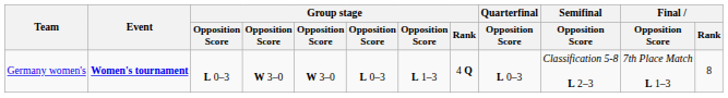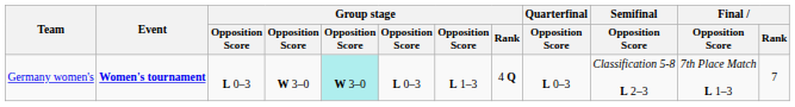 <table class="wikitable" style="font-size:90%">
 <tr>
 <th rowspan=2>Team</th>
 <th rowspan=2>Event</th>
 <th colspan=6>Group stage</th>
 <th>Quarterfinal</th>
 <th>Semifinal</th>
 <th colspan=2>Final / </th>
 </tr>
 <tr style="font-size:95%">
 <th>Opposition<br>Score</th>
 <th>Opposition<br>Score</th>
 <th>Opposition<br>Score</th>
 <th>Opposition<br>Score</th>
 <th>Opposition<br>Score</th>
 <th>Rank</th>
 <th>Opposition<br>Score</th>
 <th>Opposition<br>Score</th>
 <th>Opposition<br>Score</th>
 <th>Rank</th>
 </tr>
 <tr align=center>
 <td align=left><a href='#'>Germany women's</a></td>
 <td align=left><strong><a href='#'>Women's tournament</a></strong></td>
 <td><br><strong>L</strong> 0–3</td>
 <td><br><strong>W</strong> 3–0</td>
-<td><br><strong>W</strong> 3–0</td>
+<td style="background: paleturquoise;"><br><strong>W</strong> 3–0</td>
 <td><br><strong>L</strong> 0–3</td>
 <td><br><strong>L</strong> 1–3</td>
 <td>4 <strong>Q</strong></td>
 <td><br><strong>L</strong> 0–3</td>
 <td><em>Classification 5-8</em><br><br><strong>L</strong> 2–3</td>
 <td><em>7th Place Match</em><br><br><strong>L</strong> 1–3</td>
-<td>8</td>
+<td>7</td>
 </tr>
 </table>
